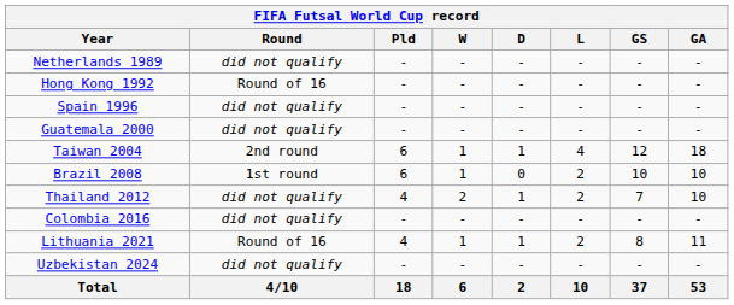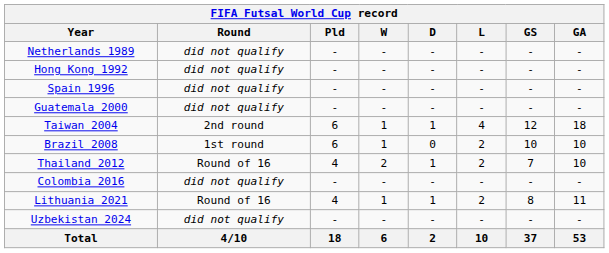 <table class="wikitable" width=50% style="text-align: center;font-size:90%;">
 <tr>
 <th colspan=9><a href='#'>FIFA Futsal World Cup</a> record</th>
 </tr>
 <tr>
 <th width=25%>Year</th>
 <th width=25%>Round</th>
 <th width=8%>Pld</th>
 <th width=8%>W</th>
 <th width=8%>D</th>
 <th width=8%>L</th>
 <th width=8%>GS</th>
 <th width=8%>GA</th>
 </tr>
 <tr>
 <td><a href='#'>Netherlands 1989</a></td>
 <td><em>did not qualify</em></td>
 <td>-</td>
 <td>-</td>
 <td>-</td>
 <td>-</td>
 <td>-</td>
 <td>-</td>
 </tr>
 <tr>
 <td><a href='#'>Hong Kong 1992</a></td>
-<td>Round of 16</td>
+<td><em>did not qualify</em></td>
 <td>-</td>
 <td>-</td>
 <td>-</td>
 <td>-</td>
 <td>-</td>
 <td>-</td>
 </tr>
 <tr>
 <td><a href='#'>Spain 1996</a></td>
 <td><em>did not qualify</em></td>
 <td>-</td>
 <td>-</td>
 <td>-</td>
 <td>-</td>
 <td>-</td>
 <td>-</td>
 </tr>
 <tr>
 <td><a href='#'>Guatemala 2000</a></td>
 <td><em>did not qualify</em></td>
 <td>-</td>
 <td>-</td>
 <td>-</td>
 <td>-</td>
 <td>-</td>
 <td>-</td>
 </tr>
 <tr>
 <td><a href='#'>Taiwan 2004</a></td>
 <td>2nd round</td>
 <td>6</td>
 <td>1</td>
 <td>1</td>
 <td>4</td>
 <td>12</td>
 <td>18</td>
 </tr>
 <tr>
 <td><a href='#'>Brazil 2008</a></td>
 <td>1st round</td>
 <td>6</td>
 <td>1</td>
 <td>0</td>
 <td>2</td>
 <td>10</td>
 <td>10</td>
 </tr>
 <tr>
 <td><a href='#'>Thailand 2012</a></td>
-<td><em>did not qualify</em></td>
+<td>Round of 16</td>
 <td>4</td>
 <td>2</td>
 <td>1</td>
 <td>2</td>
 <td>7</td>
 <td>10</td>
 </tr>
 <tr>
 <td><a href='#'>Colombia 2016</a></td>
 <td><em>did not qualify</em></td>
 <td>-</td>
 <td>-</td>
 <td>-</td>
 <td>-</td>
 <td>-</td>
 <td>-</td>
 </tr>
 <tr>
 <td><a href='#'>Lithuania 2021</a></td>
 <td>Round of 16</td>
 <td>4</td>
 <td>1</td>
 <td>1</td>
 <td>2</td>
 <td>8</td>
 <td>11</td>
 </tr>
 <tr>
 <td><a href='#'>Uzbekistan 2024</a></td>
 <td><em>did not qualify</em></td>
 <td>-</td>
 <td>-</td>
 <td>-</td>
 <td>-</td>
 <td>-</td>
 <td>-</td>
 </tr>
 <tr>
 <th><strong>Total</strong></th>
 <th>4/10</th>
 <th>18</th>
 <th>6</th>
 <th>2</th>
 <th>10</th>
 <th>37</th>
 <th>53</th>
 </tr>
 </table>
